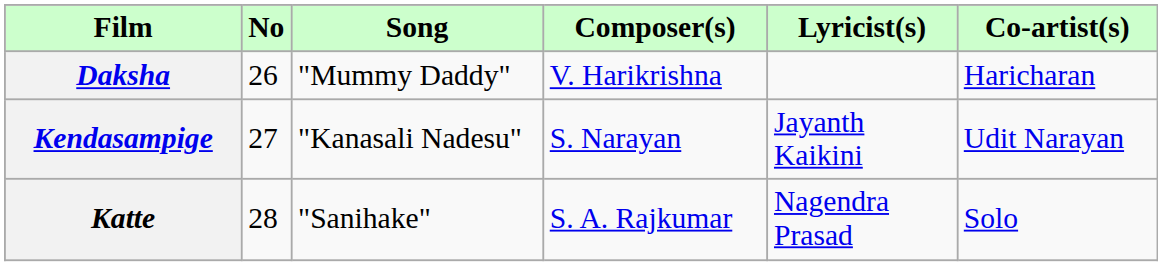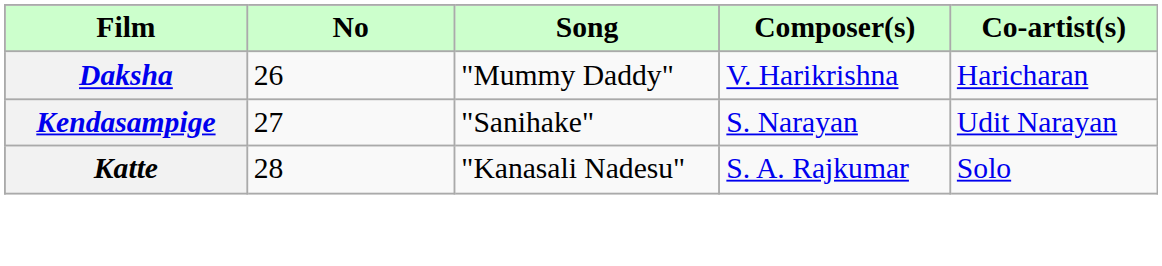 <table class="wikitable plainrowheaders" width="100%">
 <tr style="background:#cfc; text-align:center;">
 <td scope="col" width=21%><strong>Film</strong></td>
 <td><strong>No</strong></td>
 <td scope="col" width=23%><strong>Song</strong></td>
 <td scope="col" width=20%><strong>Composer(s)</strong></td>
-<td scope="col" width=17%><strong>Lyricist(s)</strong></td>
 <td scope="col" width=18%><strong>Co-artist(s)</strong></td>
 </tr>
 <tr>
 <th><em><a href='#'>Daksha</a></em></th>
 <td>26</td>
 <td>"Mummy Daddy"</td>
 <td><a href='#'>V. Harikrishna</a></td>
-<td></td>
 <td><a href='#'>Haricharan</a></td>
 </tr>
 <tr>
 <th><em><a href='#'>Kendasampige</a></em></th>
 <td>27</td>
-<td>"Kanasali Nadesu"</td>
+<td>"Sanihake"</td>
 <td><a href='#'>S. Narayan</a></td>
-<td><a href='#'>Jayanth Kaikini</a></td>
 <td><a href='#'>Udit Narayan</a></td>
 </tr>
 <tr>
 <th><em>Katte</em></th>
 <td>28</td>
-<td>"Sanihake"</td>
+<td>"Kanasali Nadesu"</td>
 <td><a href='#'>S. A. Rajkumar</a></td>
-<td><a href='#'>Nagendra Prasad</a></td>
 <td><a href='#'>Solo</a></td>
 </tr>
 </table>
